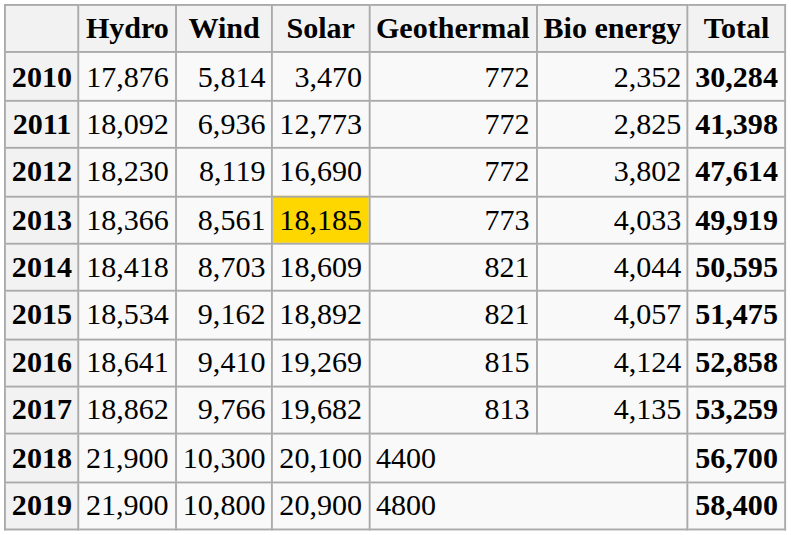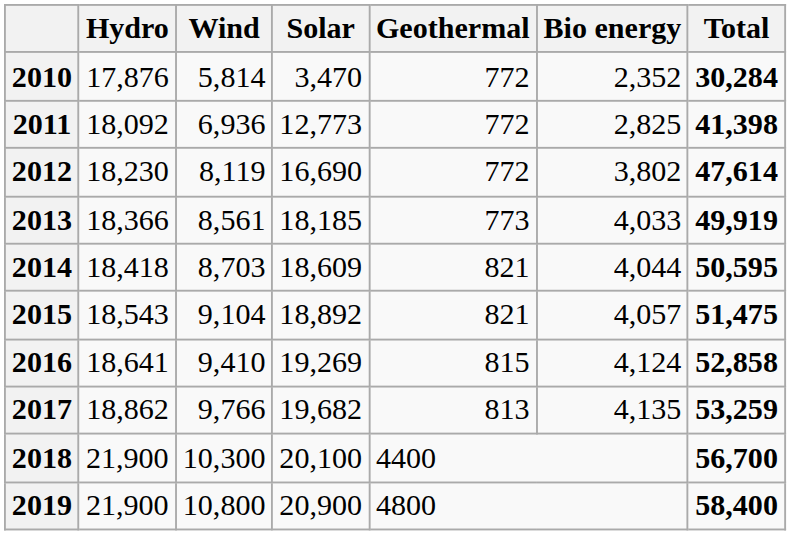 <table class="wikitable">
 <tr>
 <th></th>
 <th>Hydro</th>
 <th>Wind</th>
 <th>Solar</th>
 <th>Geothermal</th>
 <th>Bio  energy</th>
 <th>Total</th>
 </tr>
 <tr>
 <th>2010</th>
 <td style="text-align:right;">17,876</td>
 <td style="text-align:right;">5,814</td>
 <td style="text-align:right;">3,470</td>
 <td style="text-align:right;">772</td>
 <td style="text-align:right;">2,352</td>
 <td style="text-align:right;"><strong>30,284</strong></td>
 </tr>
 <tr>
 <th>2011</th>
 <td style="text-align:right;">18,092</td>
 <td style="text-align:right;">6,936</td>
 <td style="text-align:right;">12,773</td>
 <td style="text-align:right;">772</td>
 <td style="text-align:right;">2,825</td>
 <td style="text-align:right;"><strong>41,398</strong></td>
 </tr>
 <tr>
 <th>2012</th>
 <td style="text-align:right;">18,230</td>
 <td style="text-align:right;">8,119</td>
 <td style="text-align:right;">16,690</td>
 <td style="text-align:right;">772</td>
 <td style="text-align:right;">3,802</td>
 <td style="text-align:right;"><strong>47,614</strong></td>
 </tr>
 <tr>
 <th>2013</th>
 <td style="text-align:right;">18,366</td>
 <td style="text-align:right;">8,561</td>
-<td style="background: gold; text-align:right;">18,185</td>
+<td style="text-align:right;">18,185</td>
 <td style="text-align:right;">773</td>
 <td style="text-align:right;">4,033</td>
 <td style="text-align:right;"><strong>49,919</strong></td>
 </tr>
 <tr>
 <th>2014</th>
 <td style="text-align:right;">18,418</td>
 <td style="text-align:right;">8,703</td>
 <td style="text-align:right;">18,609</td>
 <td style="text-align:right;">821</td>
 <td style="text-align:right;">4,044</td>
 <td style="text-align:right;"><strong>50,595</strong></td>
 </tr>
 <tr>
 <th>2015</th>
-<td style="text-align:right;">18,534</td>
-<td style="text-align:right;">9,162</td>
+<td style="text-align:right;">18,543</td>
+<td style="text-align:right;">9,104</td>
 <td style="text-align:right;">18,892</td>
 <td style="text-align:right;">821</td>
 <td style="text-align:right;">4,057</td>
 <td style="text-align:right;"><strong>51,475</strong></td>
 </tr>
 <tr>
 <th>2016</th>
 <td style="text-align:right;">18,641</td>
 <td style="text-align:right;">9,410</td>
 <td style="text-align:right;">19,269</td>
 <td style="text-align:right;">815</td>
 <td style="text-align:right;">4,124</td>
 <td style="text-align:right;"><strong>52,858</strong></td>
 </tr>
 <tr>
 <th>2017</th>
 <td style="text-align:right;">18,862</td>
 <td style="text-align:right;">9,766</td>
 <td style="text-align:right;">19,682</td>
 <td style="text-align:right;">813</td>
 <td style="text-align:right;">4,135</td>
 <td style="text-align:right;"><strong>53,259</strong></td>
 </tr>
 <tr>
 <th>2018</th>
 <td>21,900</td>
 <td>10,300</td>
 <td>20,100</td>
 <td colspan="2">4400</td>
 <td><strong>56,700</strong></td>
 </tr>
 <tr>
 <th>2019</th>
 <td>21,900</td>
 <td>10,800</td>
 <td>20,900</td>
 <td colspan="2">4800</td>
 <td><strong>58,400</strong></td>
 </tr>
 </table>
